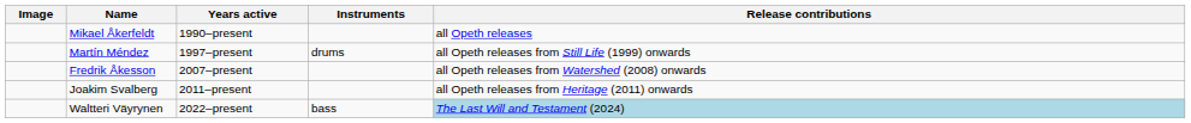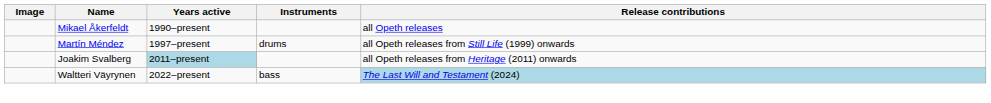 <table class="wikitable" border="1" width=100%>
 <tr>
 <th width="75">Image</th>
 <th width="140">Name</th>
 <th width="170">Years active</th>
 <th width="160">Instruments</th>
 <th>Release contributions</th>
 </tr>
 <tr>
 <td></td>
 <td><a href='#'>Mikael Åkerfeldt</a></td>
 <td>1990–present</td>
 <td></td>
 <td>all <a href='#'>Opeth releases</a></td>
 </tr>
 <tr>
 <td></td>
 <td><a href='#'>Martín Méndez</a></td>
 <td>1997–present</td>
 <td>drums</td>
 <td>all Opeth releases from <em><a href='#'>Still Life</a></em> (1999) onwards</td>
 </tr>
 <tr>
 <td></td>
-<td><a href='#'>Fredrik Åkesson</a></td>
-<td>2007–present</td>
-<td></td>
-<td>all Opeth releases from <em><a href='#'>Watershed</a></em> (2008) onwards</td>
-</tr>
-<tr>
-<td></td>
 <td>Joakim Svalberg</td>
-<td>2011–present</td>
+<td style="background: lightblue;">2011–present</td>
 <td></td>
 <td>all Opeth releases from <em><a href='#'>Heritage</a></em> (2011) onwards</td>
 </tr>
 <tr>
 <td></td>
 <td>Waltteri Väyrynen</td>
 <td>2022–present</td>
 <td>bass</td>
 <td style="background: lightblue;"><em><a href='#'>The Last Will and Testament</a></em> (2024)</td>
 </tr>
 </table>
